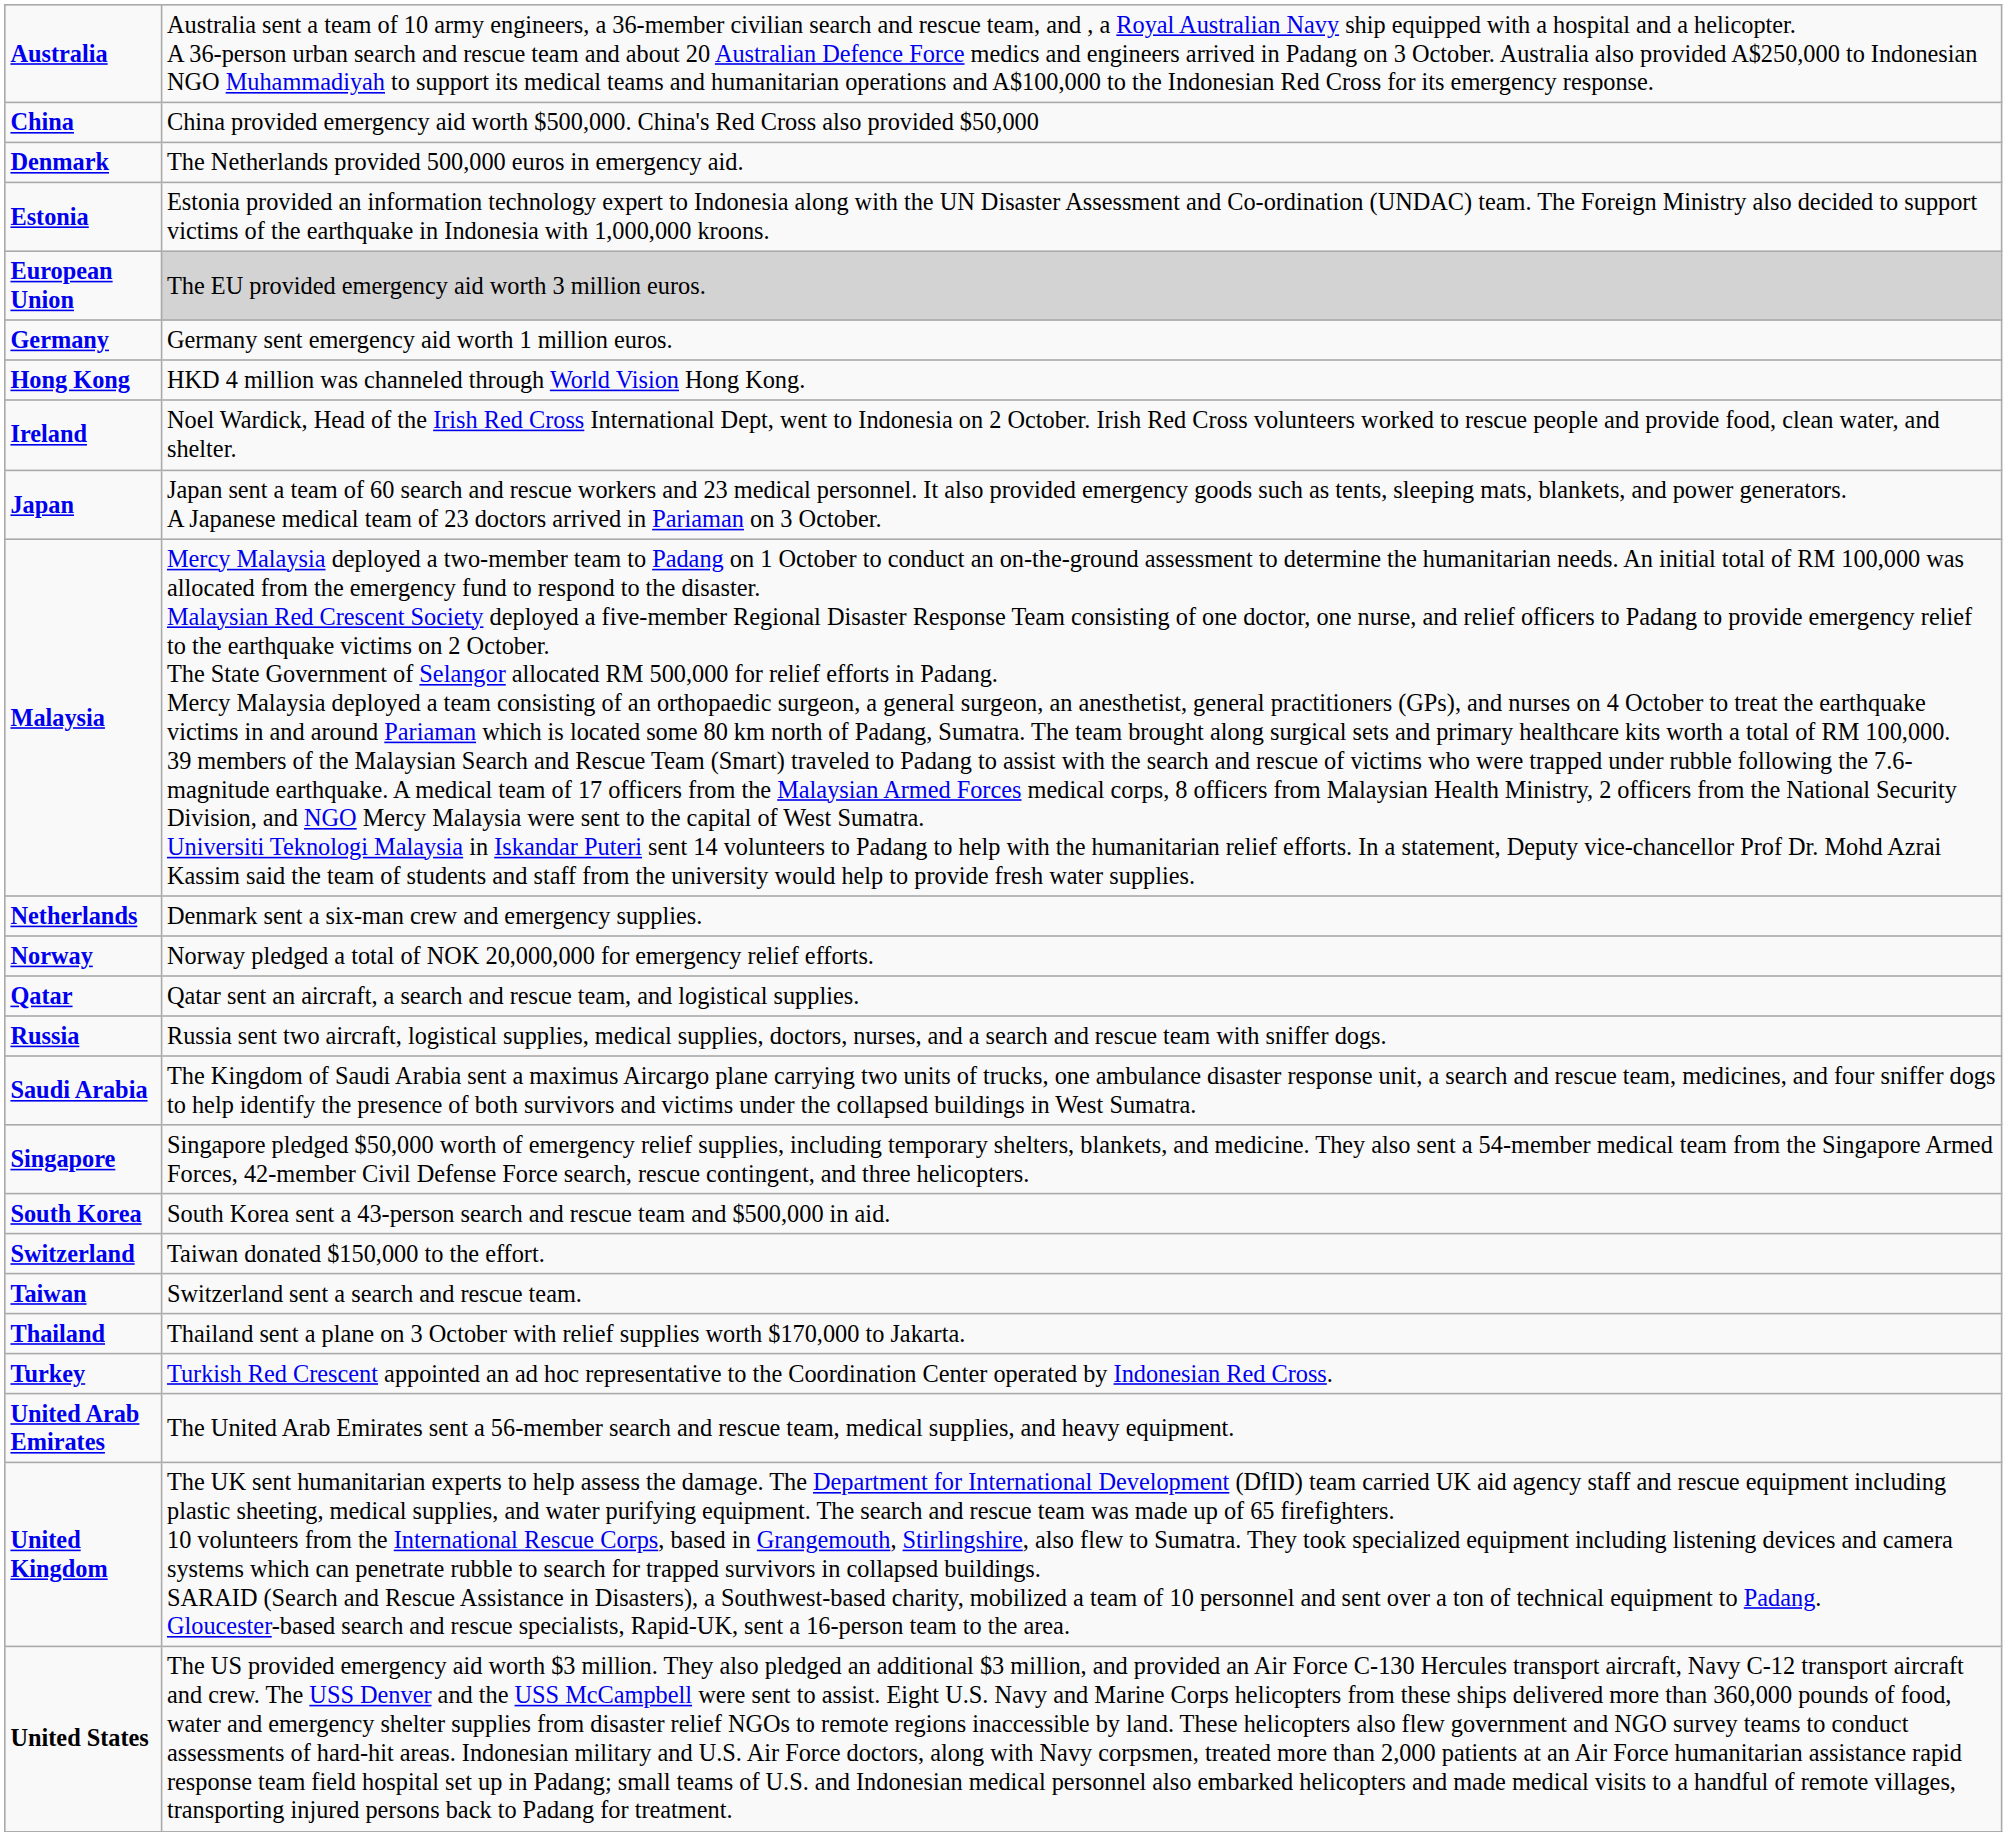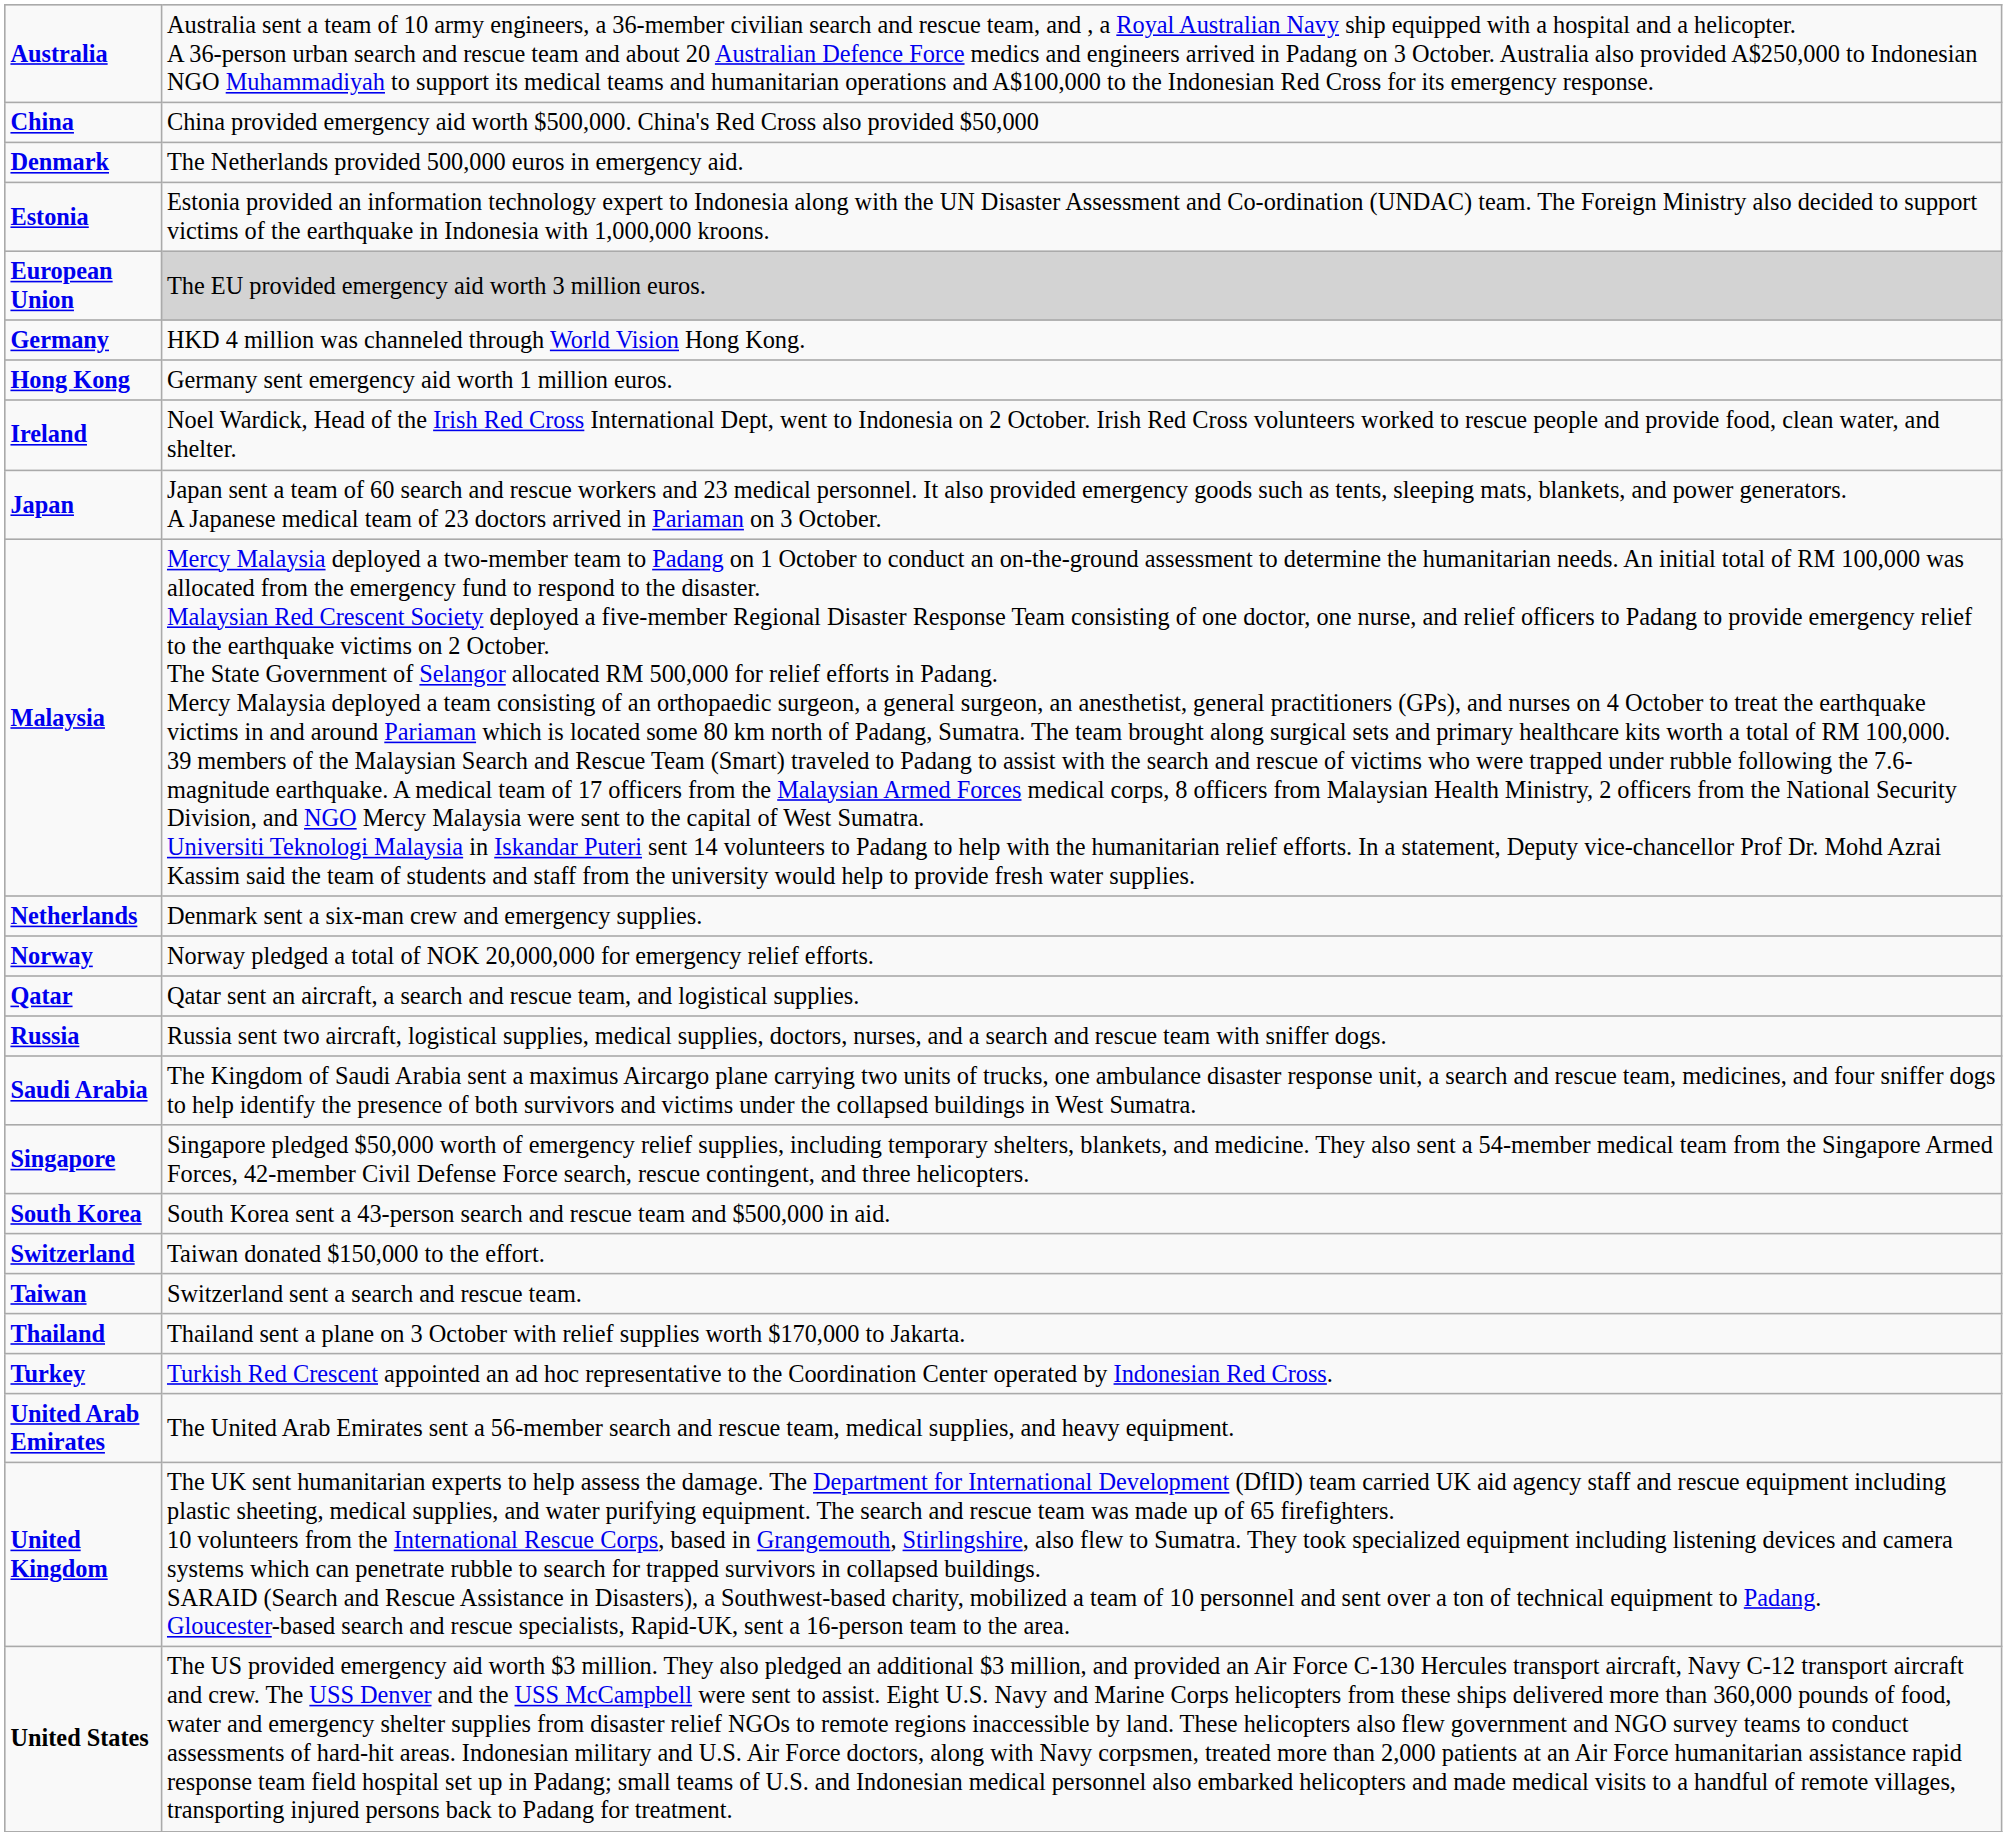 <table class="wikitable" style="font-size: 95%;">
 <tr>
 <td><strong><a href='#'>Australia</a></strong></td>
 <td>Australia sent a team of 10 army engineers, a 36-member civilian search and rescue team, and , a <a href='#'>Royal Australian Navy</a> ship equipped with a hospital and a helicopter.<br>A 36-person urban search and rescue team and about 20 <a href='#'>Australian Defence Force</a> medics and engineers arrived in Padang on 3 October. Australia also provided A$250,000 to Indonesian NGO <a href='#'>Muhammadiyah</a> to support its medical teams and humanitarian operations and A$100,000 to the Indonesian Red Cross for its emergency response.</td>
 </tr>
 <tr>
 <td><strong><a href='#'>China</a></strong></td>
 <td>China provided emergency aid worth $500,000. China's Red Cross also provided $50,000</td>
 </tr>
 <tr>
 <td><strong><a href='#'>Denmark</a></strong></td>
 <td>The Netherlands provided 500,000 euros in emergency aid.</td>
 </tr>
 <tr>
 <td><strong><a href='#'>Estonia</a></strong></td>
 <td>Estonia provided an information technology expert to Indonesia along with the UN Disaster Assessment and Co-ordination (UNDAC) team. The Foreign Ministry also decided to support victims of the earthquake in Indonesia with 1,000,000 kroons.</td>
 </tr>
 <tr>
 <td><strong><a href='#'>European Union</a></strong></td>
 <td style="background: lightgrey;">The EU provided emergency aid worth 3 million euros.</td>
 </tr>
 <tr>
 <td><strong><a href='#'>Germany</a></strong></td>
-<td>Germany sent emergency aid worth 1 million euros.</td>
+<td>HKD 4 million was channeled through <a href='#'>World Vision</a> Hong Kong.</td>
 </tr>
 <tr>
 <td><strong><a href='#'>Hong Kong</a></strong></td>
-<td>HKD 4 million was channeled through <a href='#'>World Vision</a> Hong Kong.</td>
+<td>Germany sent emergency aid worth 1 million euros.</td>
 </tr>
 <tr>
 <td><strong><a href='#'>Ireland</a></strong></td>
 <td>Noel Wardick, Head of the <a href='#'>Irish Red Cross</a> International Dept, went to Indonesia on 2 October. Irish Red Cross volunteers worked to rescue people and provide food, clean water, and shelter.</td>
 </tr>
 <tr>
 <td><strong><a href='#'>Japan</a></strong></td>
 <td>Japan sent a team of 60 search and rescue workers and 23 medical personnel. It also provided emergency goods such as tents, sleeping mats, blankets, and power generators.<br>A Japanese medical team of 23 doctors arrived in <a href='#'>Pariaman</a> on 3 October.</td>
 </tr>
 <tr>
 <td><strong><a href='#'>Malaysia</a></strong></td>
 <td><a href='#'>Mercy Malaysia</a> deployed a two-member team to <a href='#'>Padang</a> on 1 October to conduct an on-the-ground assessment to determine the humanitarian needs. An initial total of RM 100,000 was allocated from the emergency fund to respond to the disaster.<br><a href='#'>Malaysian Red Crescent Society</a> deployed a five-member Regional Disaster Response Team consisting of one doctor, one nurse, and relief officers to Padang to provide emergency relief to the earthquake victims on 2 October.<br>The State Government of <a href='#'>Selangor</a> allocated RM 500,000 for relief efforts in Padang.<br>Mercy Malaysia deployed a team consisting of an orthopaedic surgeon, a general surgeon, an anesthetist, general practitioners (GPs), and nurses on 4 October to treat the earthquake victims in and around <a href='#'>Pariaman</a> which is located some 80 km north of Padang, Sumatra. The team brought along surgical sets and primary healthcare kits worth a total of RM 100,000.<br>39 members of the Malaysian Search and Rescue Team (Smart) traveled to Padang to assist with the search and rescue of victims who were trapped under rubble following the 7.6-magnitude earthquake. A medical team of 17 officers from the <a href='#'>Malaysian Armed Forces</a> medical corps, 8 officers from Malaysian Health Ministry, 2 officers from the National Security Division, and <a href='#'>NGO</a> Mercy Malaysia were sent to the capital of West Sumatra.<br><a href='#'>Universiti Teknologi Malaysia</a> in <a href='#'>Iskandar Puteri</a> sent 14 volunteers to Padang to help with the humanitarian relief efforts. In a statement, Deputy vice-chancellor Prof Dr. Mohd Azrai Kassim said the team of students and staff from the university would help to provide fresh water supplies.</td>
 </tr>
 <tr>
 <td><strong><a href='#'>Netherlands</a></strong></td>
 <td>Denmark sent a six-man crew and emergency supplies.</td>
 </tr>
 <tr>
 <td><strong><a href='#'>Norway</a></strong></td>
 <td>Norway pledged a total of NOK 20,000,000 for emergency relief efforts.</td>
 </tr>
 <tr>
 <td><strong><a href='#'>Qatar</a></strong></td>
 <td>Qatar sent an aircraft, a search and rescue team, and logistical supplies.</td>
 </tr>
 <tr>
 <td><strong><a href='#'>Russia</a></strong></td>
 <td>Russia sent two aircraft, logistical supplies, medical supplies, doctors, nurses, and a search and rescue team with sniffer dogs.</td>
 </tr>
 <tr>
 <td><strong><a href='#'>Saudi Arabia</a></strong></td>
 <td>The Kingdom of Saudi Arabia sent a maximus Aircargo plane carrying two units of trucks, one ambulance disaster response unit, a search and rescue team, medicines, and four sniffer dogs to help identify the presence of both survivors and victims under the collapsed buildings in West Sumatra.</td>
 </tr>
 <tr>
 <td><strong><a href='#'>Singapore</a></strong></td>
 <td>Singapore pledged $50,000 worth of emergency relief supplies, including temporary shelters, blankets, and medicine. They also sent a 54-member medical team from the Singapore Armed Forces, 42-member Civil Defense Force search, rescue contingent, and three helicopters.</td>
 </tr>
 <tr>
 <td><strong><a href='#'>South Korea</a></strong></td>
 <td>South Korea sent a 43-person search and rescue team and $500,000 in aid.</td>
 </tr>
 <tr>
 <td><strong><a href='#'>Switzerland</a></strong></td>
 <td>Taiwan donated $150,000 to the effort.</td>
 </tr>
 <tr>
 <td><strong><a href='#'>Taiwan</a></strong></td>
 <td>Switzerland sent a search and rescue team.</td>
 </tr>
 <tr>
 <td><strong><a href='#'>Thailand</a></strong></td>
 <td>Thailand sent a plane on 3 October with relief supplies worth $170,000 to Jakarta.</td>
 </tr>
 <tr>
 <td><strong><a href='#'>Turkey</a></strong></td>
 <td><a href='#'>Turkish Red Crescent</a> appointed an ad hoc representative to the Coordination Center operated by <a href='#'>Indonesian Red Cross</a>.</td>
 </tr>
 <tr>
 <td><strong><a href='#'>United Arab Emirates</a></strong></td>
 <td>The United Arab Emirates sent a 56-member search and rescue team, medical supplies, and heavy equipment.</td>
 </tr>
 <tr>
 <td><strong><a href='#'>United Kingdom</a></strong></td>
 <td>The UK sent humanitarian experts to help assess the damage. The <a href='#'>Department for International Development</a> (DfID) team carried UK aid agency staff and rescue equipment including plastic sheeting, medical supplies, and water purifying equipment. The search and rescue team was made up of 65 firefighters.<br>10 volunteers from the <a href='#'>International Rescue Corps</a>, based in <a href='#'>Grangemouth</a>, <a href='#'>Stirlingshire</a>, also flew to Sumatra. They took specialized equipment including listening devices and camera systems which can penetrate rubble to search for trapped survivors in collapsed buildings.<br>SARAID (Search and Rescue Assistance in Disasters), a Southwest-based charity, mobilized a team of 10 personnel and sent over a ton of technical equipment to <a href='#'>Padang</a>.<br><a href='#'>Gloucester</a>-based search and rescue specialists, Rapid-UK, sent a 16-person team to the area.</td>
 </tr>
 <tr>
 <td><strong>United States</strong></td>
 <td>The US provided emergency aid worth $3 million. They also pledged an additional $3 million, and provided an Air Force C-130 Hercules transport aircraft, Navy C-12 transport aircraft and crew. The <a href='#'>USS Denver</a> and the <a href='#'>USS McCampbell</a> were sent to assist. Eight U.S. Navy and Marine Corps helicopters from these ships delivered more than 360,000 pounds of food, water and emergency shelter supplies from disaster relief NGOs to remote regions inaccessible by land.  These helicopters also flew government and NGO survey teams to conduct assessments of hard-hit areas.  Indonesian military and U.S. Air Force doctors, along with Navy corpsmen, treated more than 2,000 patients at an Air Force humanitarian assistance rapid response team field hospital set up in Padang; small teams of U.S. and Indonesian medical personnel also embarked helicopters and made medical visits to a handful of remote villages, transporting injured persons back to Padang for treatment.</td>
 </tr>
 <tr>
 </tr>
 </table>
